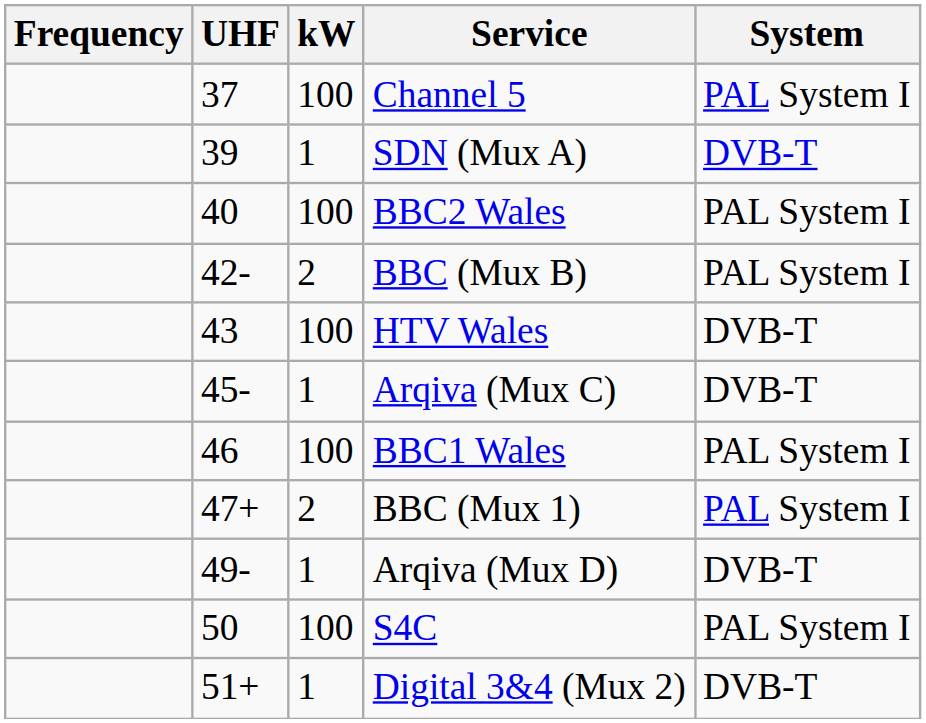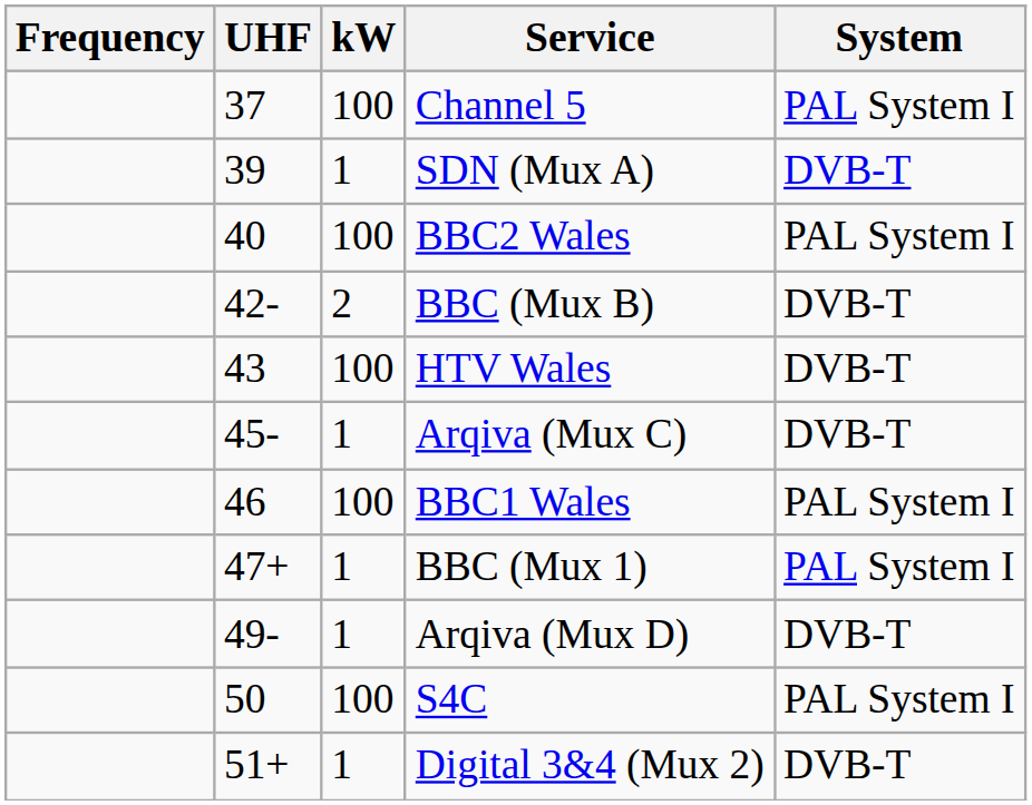 <table class="wikitable sortable">
 <tr>
 <th>Frequency</th>
 <th>UHF</th>
 <th>kW</th>
 <th>Service</th>
 <th>System</th>
 </tr>
 <tr>
 <td></td>
 <td>37</td>
 <td>100</td>
 <td><a href='#'>Channel 5</a></td>
 <td><a href='#'>PAL</a> System I</td>
 </tr>
 <tr>
 <td></td>
 <td>39</td>
 <td>1</td>
 <td><a href='#'>SDN</a> (Mux A)</td>
 <td><a href='#'>DVB-T</a></td>
 </tr>
 <tr>
 <td></td>
 <td>40</td>
 <td>100</td>
 <td><a href='#'>BBC2 Wales</a></td>
 <td>PAL System I</td>
 </tr>
 <tr>
 <td></td>
 <td>42-</td>
 <td>2</td>
 <td><a href='#'>BBC</a> (Mux B)</td>
-<td>PAL System I</td>
+<td>DVB-T</td>
 </tr>
 <tr>
 <td></td>
 <td>43</td>
 <td>100</td>
 <td><a href='#'>HTV Wales</a></td>
 <td>DVB-T</td>
 </tr>
 <tr>
 <td></td>
 <td>45-</td>
 <td>1</td>
 <td><a href='#'>Arqiva</a> (Mux C)</td>
 <td>DVB-T</td>
 </tr>
 <tr>
 <td></td>
 <td>46</td>
 <td>100</td>
 <td><a href='#'>BBC1 Wales</a></td>
 <td>PAL System I</td>
 </tr>
 <tr>
 <td></td>
 <td>47+</td>
-<td>2</td>
+<td>1</td>
 <td>BBC (Mux 1)</td>
 <td><a href='#'>PAL</a> System I</td>
 </tr>
 <tr>
 <td></td>
 <td>49-</td>
 <td>1</td>
 <td>Arqiva (Mux D)</td>
 <td>DVB-T</td>
 </tr>
 <tr>
 <td></td>
 <td>50</td>
 <td>100</td>
 <td><a href='#'>S4C</a></td>
 <td>PAL System I</td>
 </tr>
 <tr>
 <td></td>
 <td>51+</td>
 <td>1</td>
 <td><a href='#'>Digital 3&4</a> (Mux 2)</td>
 <td>DVB-T</td>
 </tr>
 </table>
